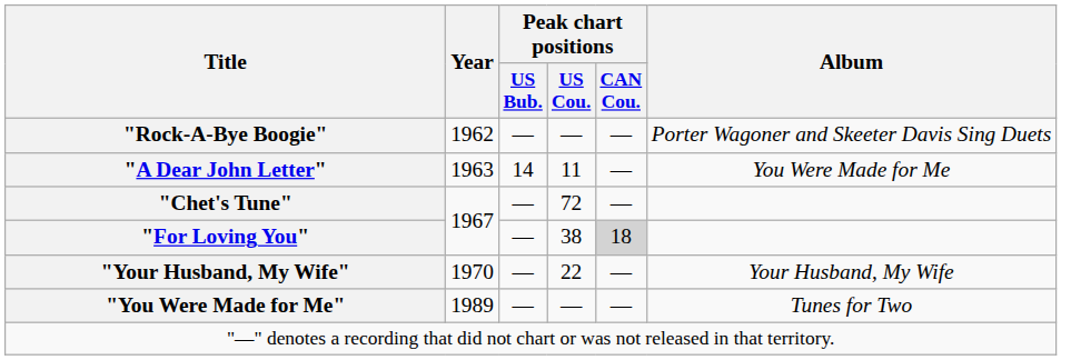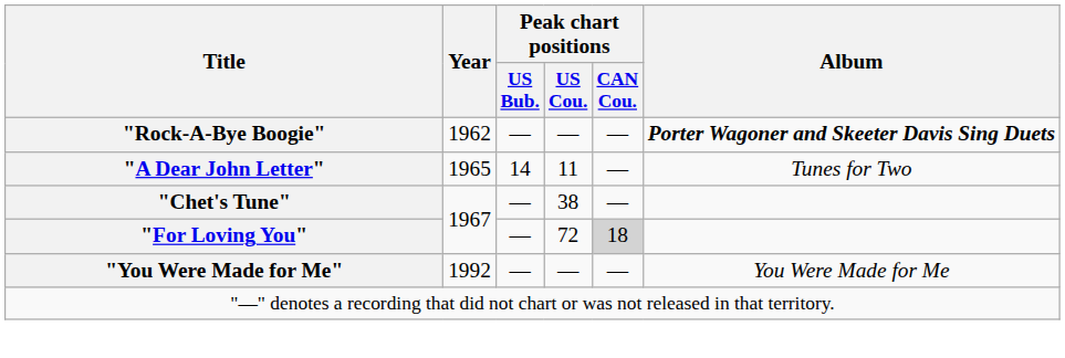 <table class="wikitable plainrowheaders" style="text-align:center;">
 <tr>
 <th scope="col" rowspan="2" style="width:20em;">Title</th>
 <th scope="col" rowspan="2">Year</th>
 <th scope="col" colspan="3">Peak chart<br>positions</th>
 <th scope="col" rowspan="2">Album</th>
 </tr>
 <tr>
 <th scope="col" style="width:2em;font-size:90%;"><a href='#'>US<br>Bub.</a><br></th>
 <th scope="col" style="width:2em;font-size:90%;"><a href='#'>US<br>Cou.</a><br></th>
 <th scope="col" style="width:2em;font-size:90%;"><a href='#'>CAN<br>Cou.</a><br></th>
 </tr>
 <tr>
 <th scope="row">"Rock-A-Bye Boogie"<br></th>
 <td>1962</td>
 <td>—</td>
 <td>—</td>
 <td>—</td>
-<td><em>Porter Wagoner and Skeeter Davis Sing Duets</em></td>
+<td><strong><em>Porter Wagoner and Skeeter Davis Sing Duets</em></strong></td>
 </tr>
 <tr>
 <th scope="row">"<a href='#'>A Dear John Letter</a>"<br></th>
-<td>1963</td>
+<td>1965</td>
 <td>14</td>
 <td>11</td>
 <td>—</td>
-<td><em>You Were Made for Me</em></td>
+<td><em>Tunes for Two</em></td>
 </tr>
 <tr>
 <th scope="row">"Chet's Tune"<br></th>
 <td rowspan="2">1967</td>
 <td>—</td>
-<td>72</td>
+<td>38</td>
 <td>—</td>
 <td></td>
 </tr>
 <tr>
 <th scope="row">"<a href='#'>For Loving You</a>"<br></th>
 <td>—</td>
-<td>38</td>
+<td>72</td>
 <td style="background: lightgrey;">18</td>
 <td></td>
 </tr>
 <tr>
-<th scope="row">"Your Husband, My Wife"<br></th>
-<td>1970</td>
-<td>—</td>
-<td>22</td>
-<td>—</td>
-<td><em>Your Husband, My Wife</em></td>
-</tr>
-<tr>
 <th scope="row">"You Were Made for Me"<br></th>
-<td>1989</td>
+<td>1992</td>
 <td>—</td>
 <td>—</td>
 <td>—</td>
-<td><em>Tunes for Two</em></td>
+<td><em>You Were Made for Me</em></td>
 </tr>
 <tr>
 <td colspan="6" style="font-size:90%">"—" denotes a recording that did not chart or was not released in that territory.</td>
 </tr>
 </table>
